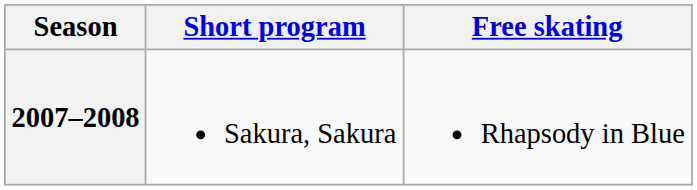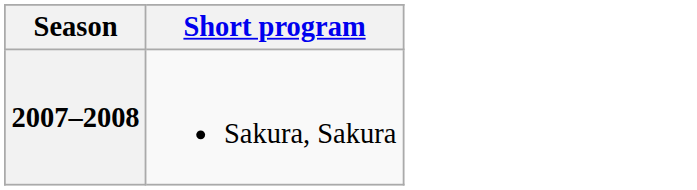 <table class=wikitable style=text-align:center>
 <tr>
 <th>Season</th>
 <th><a href='#'>Short program</a></th>
-<th><a href='#'>Free skating</a></th>
 </tr>
 <tr>
 <th>2007–2008 <br> </th>
 <td><br><ul><li>Sakura, Sakura <br></li></ul></td>
-<td><br><ul><li>Rhapsody in Blue <br></li></ul></td>
 </tr>
 </table>
